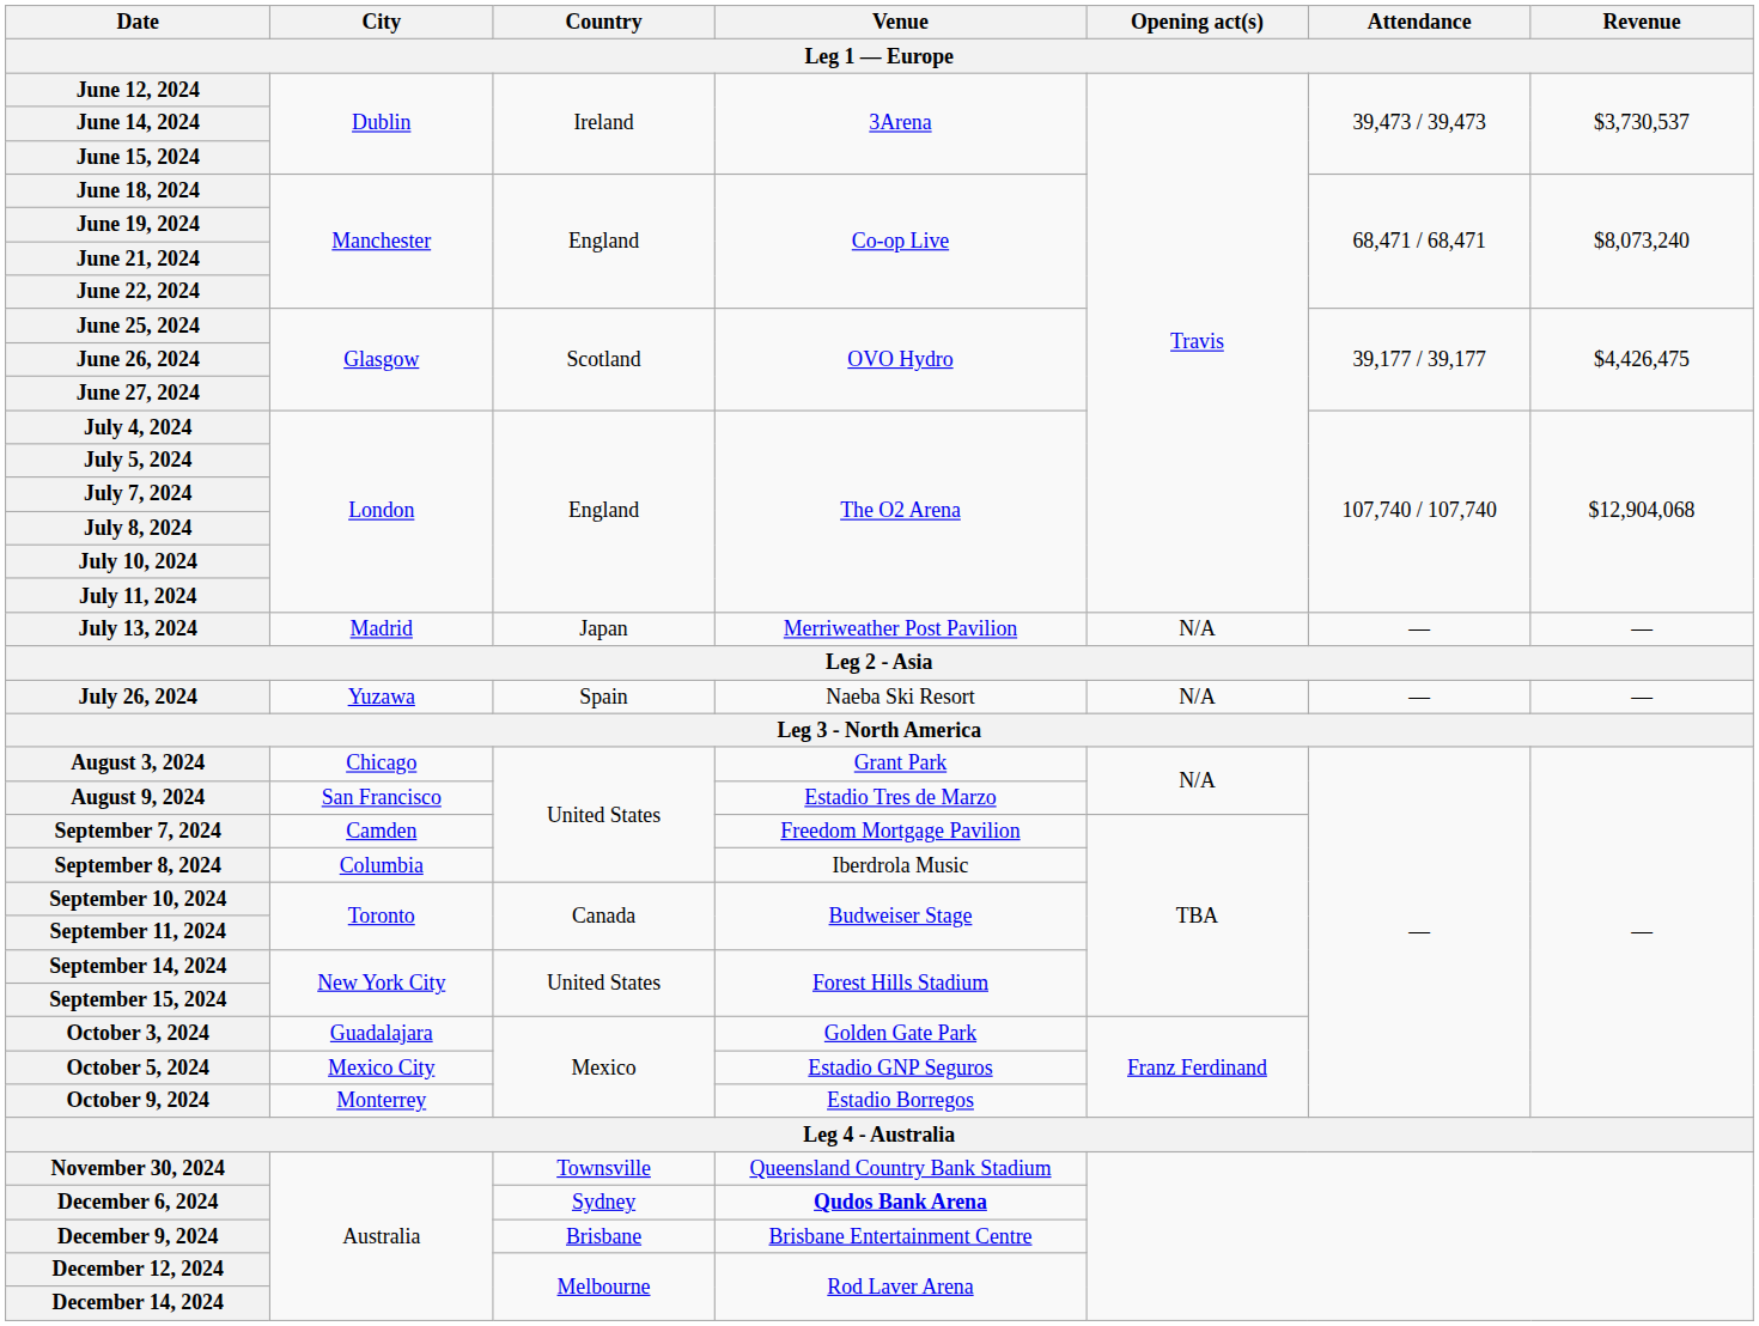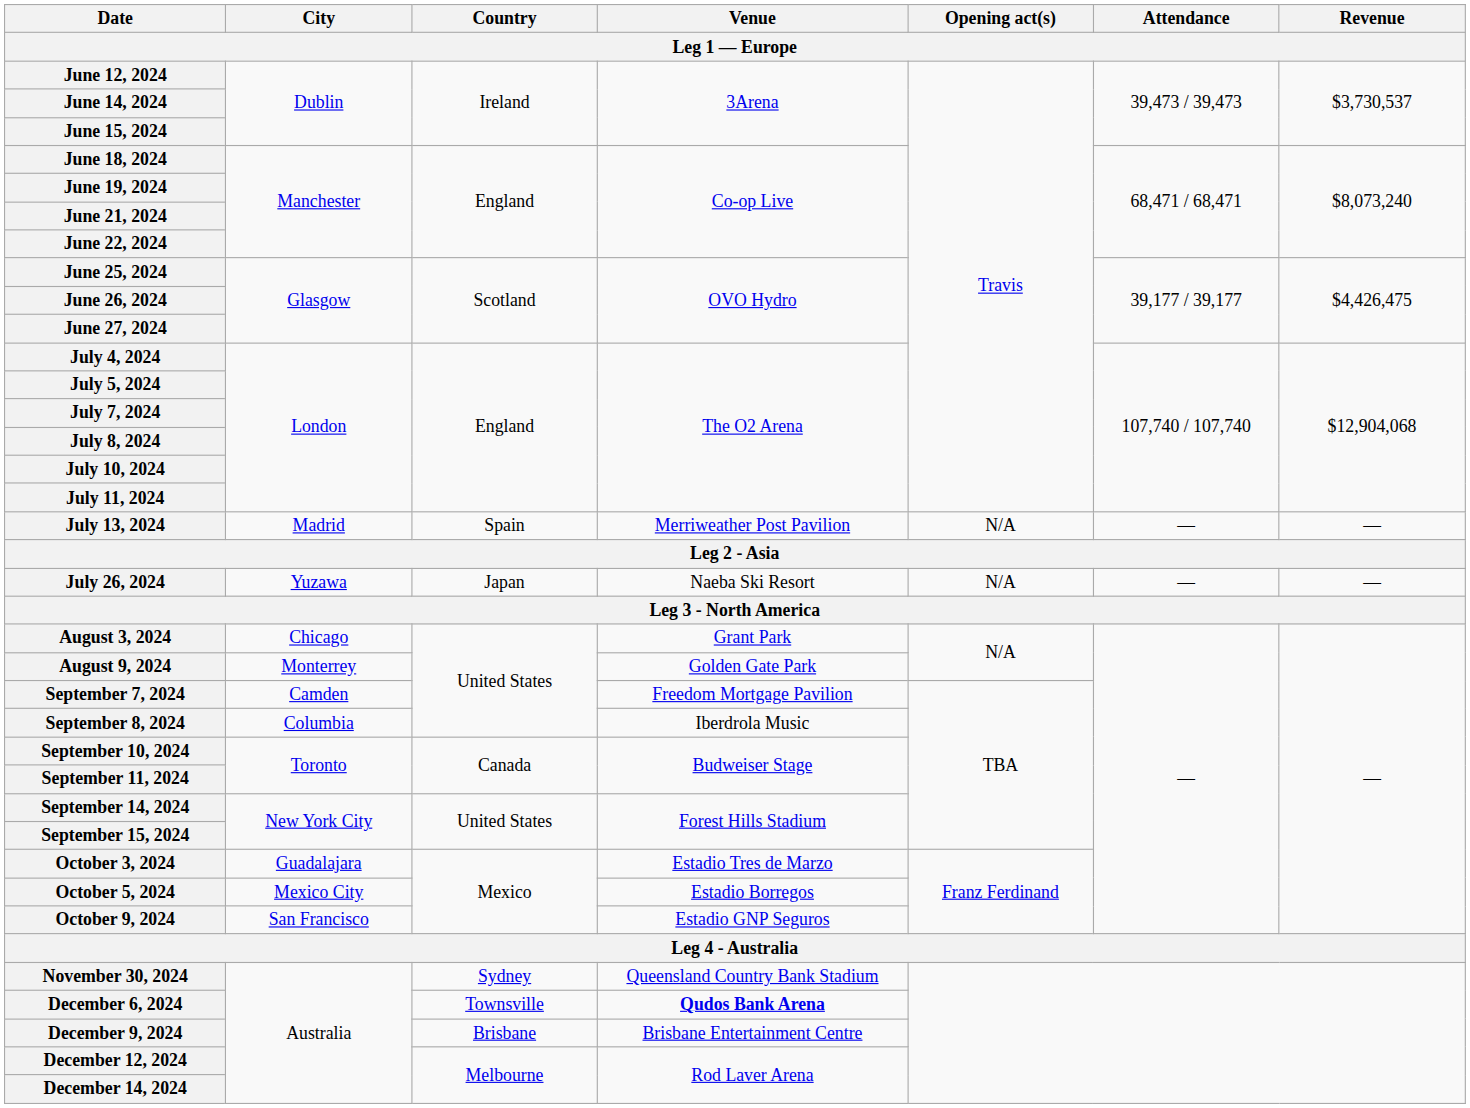 <table class="wikitable plainrowheaders" style="text-align:center;">
 <tr>
 <th scope="col" style="width:12em;">Date</th>
 <th scope="col" style="width:10em;">City</th>
 <th scope="col" style="width:10em;">Country</th>
 <th scope="col" style="width:17em;">Venue</th>
 <th scope="col" style="width:10em;">Opening act(s)</th>
 <th scope="col" style="width:10em;">Attendance</th>
 <th scope="col" style="width:10em;">Revenue</th>
 </tr>
 <tr>
 <th colspan="7">Leg 1 — Europe </th>
 </tr>
 <tr>
 <th scope="row">June 12, 2024</th>
 <td rowspan="3"><a href='#'>Dublin</a></td>
 <td rowspan="3">Ireland</td>
 <td rowspan="3"><a href='#'>3Arena</a></td>
 <td rowspan="16"><a href='#'>Travis</a></td>
 <td rowspan="3">39,473 / 39,473</td>
 <td rowspan="3">$3,730,537</td>
 </tr>
 <tr>
 <th scope="row">June 14, 2024</th>
 </tr>
 <tr>
 <th scope="row">June 15, 2024</th>
 </tr>
 <tr>
 <th scope="row">June 18, 2024</th>
 <td rowspan="4"><a href='#'>Manchester</a></td>
 <td rowspan="4">England</td>
 <td rowspan="4"><a href='#'>Co-op Live</a></td>
 <td rowspan="4">68,471 / 68,471</td>
 <td rowspan="4">$8,073,240</td>
 </tr>
 <tr>
 <th scope="row">June 19, 2024</th>
 </tr>
 <tr>
 <th scope="row">June 21, 2024</th>
 </tr>
 <tr>
 <th scope="row">June 22, 2024</th>
 </tr>
 <tr>
 <th scope="row">June 25, 2024</th>
 <td rowspan="3"><a href='#'>Glasgow</a></td>
 <td rowspan="3">Scotland</td>
 <td rowspan="3"><a href='#'>OVO Hydro</a></td>
 <td rowspan="3">39,177 / 39,177</td>
 <td rowspan="3">$4,426,475</td>
 </tr>
 <tr>
 <th scope="row">June 26, 2024</th>
 </tr>
 <tr>
 <th scope="row">June 27, 2024</th>
 </tr>
 <tr>
 <th scope="row">July 4, 2024</th>
 <td rowspan="6"><a href='#'>London</a></td>
 <td rowspan="6">England</td>
 <td rowspan="6"><a href='#'>The O2 Arena</a></td>
 <td rowspan="6">107,740 /  107,740</td>
 <td rowspan="6">$12,904,068</td>
 </tr>
 <tr>
 <th scope="row">July 5, 2024</th>
 </tr>
 <tr>
 <th scope="row">July 7, 2024</th>
 </tr>
 <tr>
 <th scope="row">July 8, 2024</th>
 </tr>
 <tr>
 <th scope="row">July 10, 2024</th>
 </tr>
 <tr>
 <th scope="row">July 11, 2024</th>
 </tr>
 <tr>
 <th scope="row">July 13, 2024</th>
 <td rowspan="1"><a href='#'>Madrid</a></td>
-<td rowspan="1">Japan</td>
+<td rowspan="1">Spain</td>
 <td rowspan="1"><a href='#'>Merriweather Post Pavilion</a></td>
 <td rowspan="1">N/A</td>
 <td rowspan="1">—</td>
 <td rowspan="1">—</td>
 </tr>
 <tr>
 <th colspan="7">Leg 2 - Asia</th>
 </tr>
 <tr>
 <th scope="row">July 26, 2024</th>
 <td rowspan="1"><a href='#'>Yuzawa</a></td>
-<td rowspan="1">Spain</td>
+<td rowspan="1">Japan</td>
 <td rowspan="1">Naeba Ski Resort</td>
 <td rowspan="1">N/A</td>
 <td rowspan="1">—</td>
 <td rowspan="1">—</td>
 </tr>
 <tr>
 <th colspan="7">Leg 3 - North America</th>
 </tr>
 <tr>
 <th scope="row">August 3, 2024</th>
 <td rowspan="1"><a href='#'>Chicago</a></td>
 <td rowspan="4">United States</td>
 <td rowspan="1"><a href='#'>Grant Park</a></td>
 <td rowspan="2">N/A</td>
 <td rowspan="11">—</td>
 <td rowspan="11">—</td>
 </tr>
 <tr>
 <th scope="row">August 9, 2024</th>
-<td rowspan="1"><a href='#'>San Francisco</a></td>
-<td rowspan="1"><a href='#'>Estadio Tres de Marzo</a></td>
+<td rowspan="1"><a href='#'>Monterrey</a></td>
+<td rowspan="1"><a href='#'>Golden Gate Park</a></td>
 </tr>
 <tr>
 <th scope="row">September 7, 2024</th>
 <td rowspan="1"><a href='#'>Camden</a></td>
 <td rowspan="1"><a href='#'>Freedom Mortgage Pavilion</a></td>
 <td rowspan="6">TBA</td>
 </tr>
 <tr>
 <th scope="row">September 8, 2024</th>
 <td rowspan="1"><a href='#'>Columbia</a></td>
 <td rowspan="1">Iberdrola Music</td>
 </tr>
 <tr>
 <th scope="row">September 10, 2024</th>
 <td rowspan="2"><a href='#'>Toronto</a></td>
 <td rowspan="2">Canada</td>
 <td rowspan="2"><a href='#'>Budweiser Stage</a></td>
 </tr>
 <tr>
 <th scope="row">September 11, 2024</th>
 </tr>
 <tr>
 <th scope="row">September 14, 2024</th>
 <td rowspan="2"><a href='#'>New York City</a></td>
 <td rowspan="2">United States</td>
 <td rowspan="2"><a href='#'>Forest Hills Stadium</a></td>
 </tr>
 <tr>
 <th scope="row">September 15, 2024</th>
 </tr>
 <tr>
 <th scope="row">October 3, 2024</th>
 <td rowspan="1"><a href='#'>Guadalajara</a></td>
 <td rowspan="3">Mexico</td>
-<td rowspan="1"><a href='#'>Golden Gate Park</a></td>
+<td rowspan="1"><a href='#'>Estadio Tres de Marzo</a></td>
 <td rowspan="3"><a href='#'>Franz Ferdinand</a></td>
 </tr>
 <tr>
 <th scope="row">October 5, 2024</th>
 <td rowspan="1"><a href='#'>Mexico City</a></td>
-<td rowspan="1"><a href='#'>Estadio GNP Seguros</a></td>
+<td rowspan="1"><a href='#'>Estadio Borregos</a></td>
 </tr>
 <tr>
 <th scope="row">October 9, 2024</th>
-<td rowspan="1"><a href='#'>Monterrey</a></td>
-<td rowspan="1"><a href='#'>Estadio Borregos</a></td>
+<td rowspan="1"><a href='#'>San Francisco</a></td>
+<td rowspan="1"><a href='#'>Estadio GNP Seguros</a></td>
 </tr>
 <tr>
 <th colspan="7">Leg 4 - Australia</th>
 </tr>
 <tr>
 <th scope="row">November 30, 2024</th>
 <td rowspan="5">Australia</td>
-<td rowspan="1"><a href='#'>Townsville</a></td>
+<td rowspan="1"><a href='#'>Sydney</a></td>
 <td rowspan="1"><a href='#'>Queensland Country Bank Stadium</a></td>
 </tr>
 <tr>
 <th scope="row">December 6, 2024</th>
-<td rowspan="1"><a href='#'>Sydney</a></td>
+<td rowspan="1"><a href='#'>Townsville</a></td>
 <td rowspan="1"><strong><a href='#'>Qudos Bank Arena</a></strong></td>
 </tr>
 <tr>
 <th scope="row">December 9, 2024</th>
 <td rowspan="1"><a href='#'>Brisbane</a></td>
 <td rowspan="1"><a href='#'>Brisbane Entertainment Centre</a></td>
 </tr>
 <tr>
 <th scope="row">December 12, 2024</th>
 <td rowspan="2"><a href='#'>Melbourne</a></td>
 <td rowspan="2"><a href='#'>Rod Laver Arena</a></td>
 </tr>
 <tr>
 <th scope="row">December 14, 2024</th>
 </tr>
 </table>
